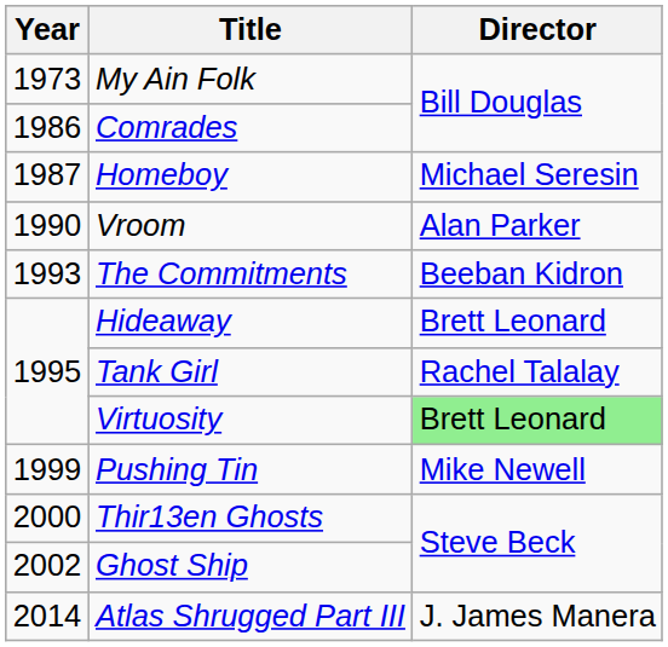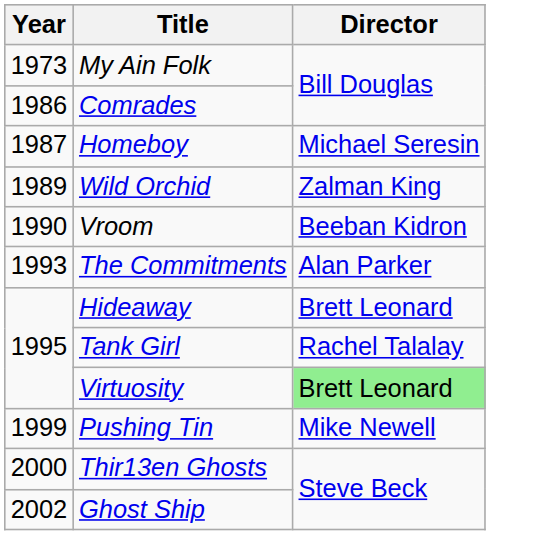 <table class="wikitable">
 <tr>
 <th>Year</th>
 <th>Title</th>
 <th>Director</th>
 </tr>
 <tr>
 <td>1973</td>
 <td><em>My Ain Folk</em></td>
 <td rowspan=2><a href='#'>Bill Douglas</a></td>
 </tr>
 <tr>
 <td>1986</td>
 <td><em><a href='#'>Comrades</a></em></td>
 </tr>
 <tr>
 <td>1987</td>
 <td><em><a href='#'>Homeboy</a></em></td>
 <td><a href='#'>Michael Seresin</a></td>
 </tr>
 <tr>
+<td>1989</td>
+<td><em><a href='#'>Wild Orchid</a></em></td>
+<td><a href='#'>Zalman King</a></td>
+</tr>
+<tr>
 <td>1990</td>
 <td><em>Vroom</em></td>
-<td><a href='#'>Alan Parker</a></td>
+<td><a href='#'>Beeban Kidron</a></td>
 </tr>
 <tr>
 <td>1993</td>
 <td><em><a href='#'>The Commitments</a></em></td>
-<td><a href='#'>Beeban Kidron</a></td>
+<td><a href='#'>Alan Parker</a></td>
 </tr>
 <tr>
 <td rowspan=3>1995</td>
 <td><em><a href='#'>Hideaway</a></em></td>
 <td><a href='#'>Brett Leonard</a></td>
 </tr>
 <tr>
 <td><em><a href='#'>Tank Girl</a></em></td>
 <td><a href='#'>Rachel Talalay</a></td>
 </tr>
 <tr>
 <td><em><a href='#'>Virtuosity</a></em></td>
 <td style="background: lightgreen;">Brett Leonard</td>
 </tr>
 <tr>
 <td>1999</td>
 <td><em><a href='#'>Pushing Tin</a></em></td>
 <td><a href='#'>Mike Newell</a></td>
 </tr>
 <tr>
 <td>2000</td>
 <td><em><a href='#'>Thir13en Ghosts</a></em></td>
 <td rowspan=2><a href='#'>Steve Beck</a></td>
 </tr>
 <tr>
 <td>2002</td>
 <td><em><a href='#'>Ghost Ship</a></em></td>
 </tr>
-<tr>
-<td>2014</td>
-<td><em><a href='#'>Atlas Shrugged Part III</a></em></td>
-<td>J. James Manera</td>
-</tr>
 </table>
